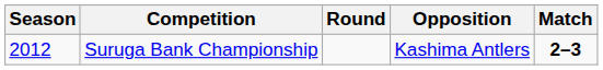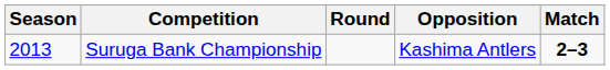 <table class="wikitable sortable">
 <tr>
 <th>Season</th>
 <th>Competition</th>
 <th>Round</th>
 <th>Opposition</th>
 <th>Match</th>
 </tr>
 <tr>
-<td><a href='#'>2012</a></td>
+<td><a href='#'>2013</a></td>
 <td><a href='#'>Suruga Bank Championship</a></td>
 <td></td>
 <td> <a href='#'>Kashima Antlers</a></td>
 <td align=center><strong>2–3</strong></td>
 </tr>
 </table>
